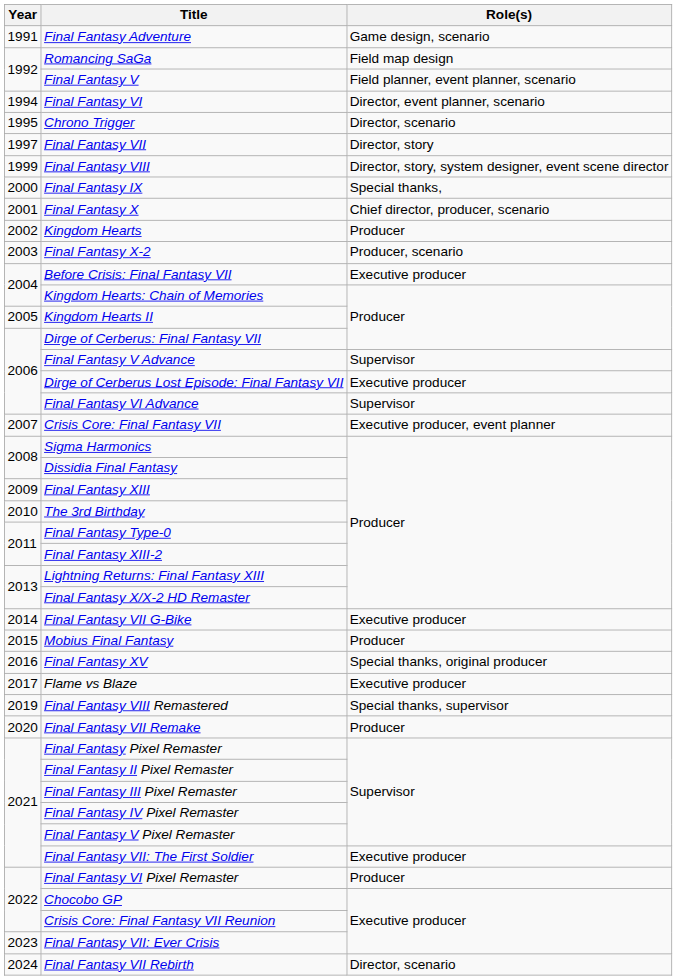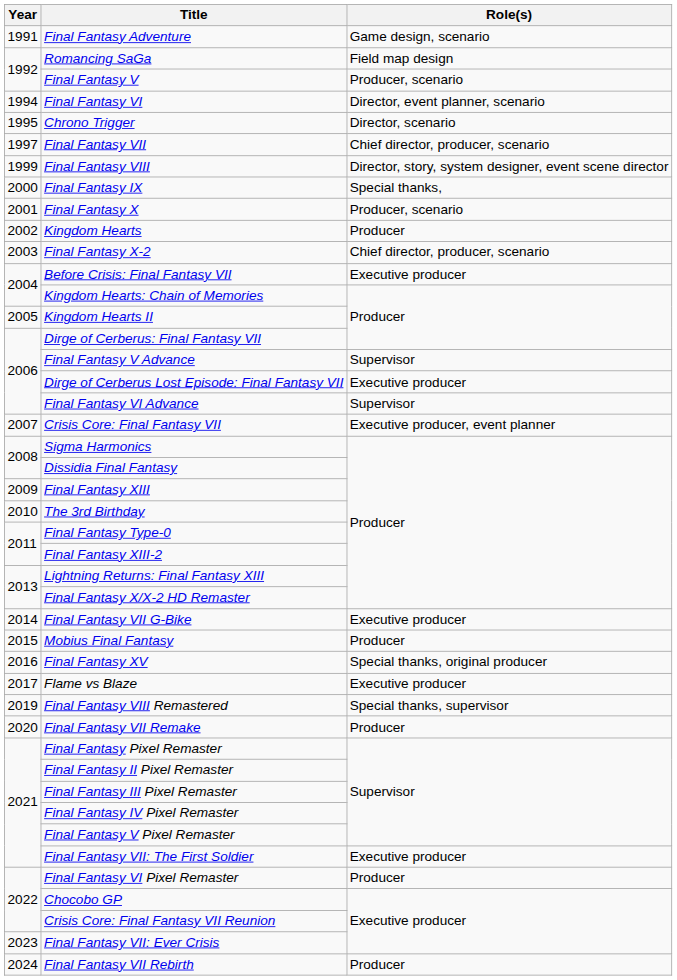 <table class="wikitable sortable">
 <tr>
 <th>Year</th>
 <th>Title</th>
 <th>Role(s)</th>
 </tr>
 <tr>
 <td>1991</td>
 <td><em><a href='#'>Final Fantasy Adventure</a></em></td>
 <td>Game design, scenario</td>
 </tr>
 <tr>
 <td rowspan="2">1992</td>
 <td><em><a href='#'>Romancing SaGa</a></em></td>
 <td>Field map design</td>
 </tr>
 <tr>
 <td><em><a href='#'>Final Fantasy V</a></em></td>
-<td>Field planner, event planner, scenario</td>
+<td>Producer, scenario</td>
 </tr>
 <tr>
 <td>1994</td>
 <td><em><a href='#'>Final Fantasy VI</a></em></td>
 <td>Director, event planner, scenario</td>
 </tr>
 <tr>
 <td>1995</td>
 <td><em><a href='#'>Chrono Trigger</a></em></td>
 <td>Director, scenario</td>
 </tr>
 <tr>
 <td>1997</td>
 <td><em><a href='#'>Final Fantasy VII</a></em></td>
-<td>Director, story</td>
+<td>Chief director, producer, scenario</td>
 </tr>
 <tr>
 <td>1999</td>
 <td><em><a href='#'>Final Fantasy VIII</a></em></td>
 <td>Director, story, system designer, event scene director</td>
 </tr>
 <tr>
 <td>2000</td>
 <td><em><a href='#'>Final Fantasy IX</a></em></td>
 <td>Special thanks,</td>
 </tr>
 <tr>
 <td>2001</td>
 <td><em><a href='#'>Final Fantasy X</a></em></td>
-<td>Chief director, producer, scenario</td>
+<td>Producer, scenario</td>
 </tr>
 <tr>
 <td>2002</td>
 <td><em><a href='#'>Kingdom Hearts</a></em></td>
 <td>Producer</td>
 </tr>
 <tr>
 <td>2003</td>
 <td><em><a href='#'>Final Fantasy X-2</a></em></td>
-<td>Producer, scenario</td>
+<td>Chief director, producer, scenario</td>
 </tr>
 <tr>
 <td rowspan="2">2004</td>
 <td><em><a href='#'>Before Crisis: Final Fantasy VII</a></em></td>
 <td>Executive producer</td>
 </tr>
 <tr>
 <td><em><a href='#'>Kingdom Hearts: Chain of Memories</a></em></td>
 <td rowspan="3">Producer</td>
 </tr>
 <tr>
 <td>2005</td>
 <td><em><a href='#'>Kingdom Hearts II</a></em></td>
 </tr>
 <tr>
 <td rowspan="4">2006</td>
 <td><em><a href='#'>Dirge of Cerberus: Final Fantasy VII</a></em></td>
 </tr>
 <tr>
 <td><em><a href='#'>Final Fantasy V Advance</a></em></td>
 <td>Supervisor</td>
 </tr>
 <tr>
 <td><em><a href='#'>Dirge of Cerberus Lost Episode: Final Fantasy VII</a></em></td>
 <td>Executive producer</td>
 </tr>
 <tr>
 <td><em><a href='#'>Final Fantasy VI Advance</a></em></td>
 <td>Supervisor</td>
 </tr>
 <tr>
 <td>2007</td>
 <td><em><a href='#'>Crisis Core: Final Fantasy VII</a></em></td>
 <td>Executive producer, event planner</td>
 </tr>
 <tr>
 <td rowspan="2">2008</td>
 <td><em><a href='#'>Sigma Harmonics</a></em></td>
 <td rowspan="8">Producer</td>
 </tr>
 <tr>
 <td><em><a href='#'>Dissidia Final Fantasy</a></em></td>
 </tr>
 <tr>
 <td>2009</td>
 <td><em><a href='#'>Final Fantasy XIII</a></em></td>
 </tr>
 <tr>
 <td>2010</td>
 <td><em><a href='#'>The 3rd Birthday</a></em></td>
 </tr>
 <tr>
 <td rowspan="2">2011</td>
 <td><em><a href='#'>Final Fantasy Type-0</a></em></td>
 </tr>
 <tr>
 <td><em><a href='#'>Final Fantasy XIII-2</a></em></td>
 </tr>
 <tr>
 <td rowspan="2">2013</td>
 <td><em><a href='#'>Lightning Returns: Final Fantasy XIII</a></em></td>
 </tr>
 <tr>
 <td><em><a href='#'>Final Fantasy X/X-2 HD Remaster</a></em></td>
 </tr>
 <tr>
 <td>2014</td>
 <td><em><a href='#'>Final Fantasy VII G-Bike</a></em></td>
 <td>Executive producer</td>
 </tr>
 <tr>
 <td>2015</td>
 <td><em><a href='#'>Mobius Final Fantasy</a></em></td>
 <td>Producer</td>
 </tr>
 <tr>
 <td>2016</td>
 <td><em><a href='#'>Final Fantasy XV</a></em></td>
 <td>Special thanks, original producer</td>
 </tr>
 <tr>
 <td>2017</td>
 <td><em>Flame vs Blaze</em></td>
 <td>Executive producer</td>
 </tr>
 <tr>
 <td>2019</td>
 <td><em><a href='#'>Final Fantasy VIII</a> Remastered</em></td>
 <td>Special thanks, supervisor</td>
 </tr>
 <tr>
 <td>2020</td>
 <td><em><a href='#'>Final Fantasy VII Remake</a></em></td>
 <td>Producer</td>
 </tr>
 <tr>
 <td rowspan="6">2021</td>
 <td><em><a href='#'>Final Fantasy</a> Pixel Remaster</em></td>
 <td rowspan="5">Supervisor</td>
 </tr>
 <tr>
 <td><em><a href='#'>Final Fantasy II</a> Pixel Remaster</em></td>
 </tr>
 <tr>
 <td><em><a href='#'>Final Fantasy III</a> Pixel Remaster</em></td>
 </tr>
 <tr>
 <td><em><a href='#'>Final Fantasy IV</a> Pixel Remaster</em></td>
 </tr>
 <tr>
 <td><em><a href='#'>Final Fantasy V</a> Pixel Remaster</em></td>
 </tr>
 <tr>
 <td><em><a href='#'>Final Fantasy VII: The First Soldier</a></em></td>
 <td>Executive producer</td>
 </tr>
 <tr>
 <td rowspan="3">2022</td>
 <td><em><a href='#'>Final Fantasy VI</a> Pixel Remaster</em></td>
 <td>Producer</td>
 </tr>
 <tr>
 <td><em><a href='#'>Chocobo GP</a></em></td>
 <td rowspan="3">Executive producer</td>
 </tr>
 <tr>
 <td><em><a href='#'>Crisis Core: Final Fantasy VII Reunion</a></em></td>
 </tr>
 <tr>
 <td>2023</td>
 <td><em><a href='#'>Final Fantasy VII: Ever Crisis</a></em></td>
 </tr>
 <tr>
 <td>2024</td>
 <td><em><a href='#'>Final Fantasy VII Rebirth</a></em></td>
-<td>Director, scenario</td>
+<td>Producer</td>
 </tr>
 </table>
